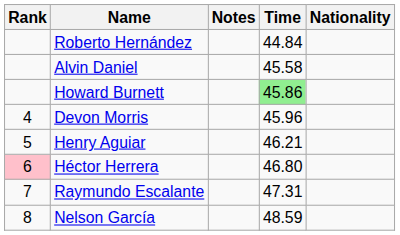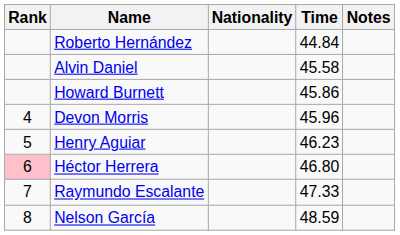 <table class="wikitable sortable" style="text-align:center;font-size:95%">
 <tr>
 <th>Rank</th>
 <th>Name</th>
+<th>Nationality</th>
+<th>Time</th>
 <th>Notes</th>
-<th>Time</th>
-<th>Nationality</th>
 </tr>
 <tr>
 <td></td>
 <td align=left><a href='#'>Roberto Hernández</a></td>
+<td align=left></td>
+<td>44.84</td>
 <td></td>
-<td>44.84</td>
-<td align=left></td>
 </tr>
 <tr>
 <td></td>
 <td align=left><a href='#'>Alvin Daniel</a></td>
+<td align=left></td>
+<td>45.58</td>
 <td></td>
-<td>45.58</td>
-<td align=left></td>
 </tr>
 <tr>
 <td></td>
 <td align=left><a href='#'>Howard Burnett</a></td>
+<td align=left></td>
+<td>45.86</td>
 <td></td>
-<td style="background: lightgreen;">45.86</td>
-<td align=left></td>
 </tr>
 <tr>
 <td>4</td>
 <td align=left><a href='#'>Devon Morris</a></td>
+<td align=left></td>
+<td>45.96</td>
 <td></td>
-<td>45.96</td>
-<td align=left></td>
 </tr>
 <tr>
 <td>5</td>
 <td align=left><a href='#'>Henry Aguiar</a></td>
+<td align=left></td>
+<td>46.23</td>
 <td></td>
-<td>46.21</td>
-<td align=left></td>
 </tr>
 <tr>
 <td style="background: pink;">6</td>
 <td align=left><a href='#'>Héctor Herrera</a></td>
+<td align=left></td>
+<td>46.80</td>
 <td></td>
-<td>46.80</td>
-<td align=left></td>
 </tr>
 <tr>
 <td>7</td>
 <td align=left><a href='#'>Raymundo Escalante</a></td>
+<td align=left></td>
+<td>47.33</td>
 <td></td>
-<td>47.31</td>
-<td align=left></td>
 </tr>
 <tr>
 <td>8</td>
 <td align=left><a href='#'>Nelson García</a></td>
+<td align=left></td>
+<td>48.59</td>
 <td></td>
-<td>48.59</td>
-<td align=left></td>
 </tr>
 </table>
